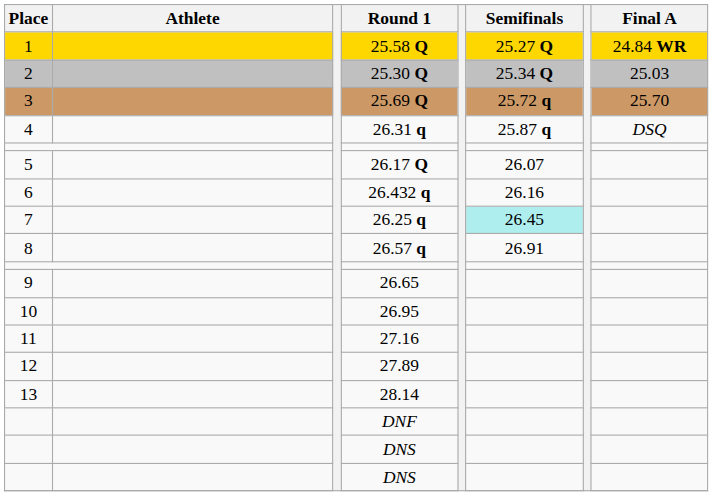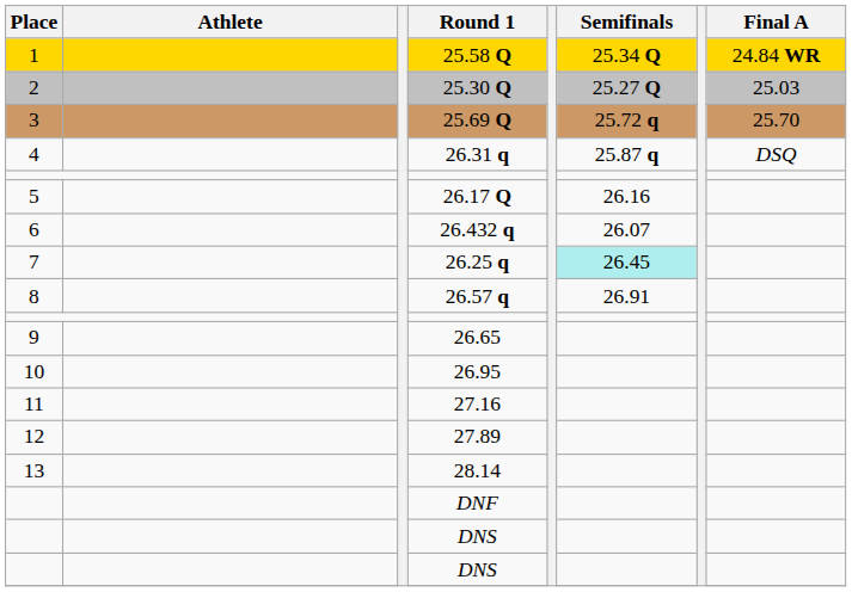 <table class="wikitable" style="text-align:center">
 <tr>
 <th>Place</th>
 <th width=250>Athlete</th>
 <th rowspan=31></th>
 <th width=100>Round 1</th>
 <th rowspan=31></th>
 <th width=100>Semifinals</th>
 <th rowspan=31></th>
 <th width=100>Final A</th>
 </tr>
 <tr bgcolor=gold>
 <td>1</td>
 <td align=left></td>
 <td>25.58 <strong>Q</strong></td>
-<td>25.27 <strong>Q</strong></td>
+<td>25.34 <strong>Q</strong></td>
 <td>24.84 <strong>WR</strong></td>
 </tr>
 <tr bgcolor=silver>
 <td>2</td>
 <td align=left></td>
 <td>25.30 <strong>Q</strong></td>
-<td>25.34 <strong>Q</strong></td>
+<td>25.27 <strong>Q</strong></td>
 <td>25.03</td>
 </tr>
 <tr bgcolor=cc9966>
 <td>3</td>
 <td align=left></td>
 <td>25.69 <strong>Q</strong></td>
 <td>25.72 <strong>q</strong></td>
 <td>25.70</td>
 </tr>
 <tr>
 <td>4</td>
 <td align=left></td>
 <td>26.31 <strong>q</strong></td>
 <td>25.87 <strong>q</strong></td>
 <td><em>DSQ</em></td>
 </tr>
 <tr>
 <td colspan=10></td>
 </tr>
 <tr>
 <td>5</td>
 <td align=left></td>
 <td>26.17 <strong>Q</strong></td>
-<td>26.07</td>
+<td>26.16</td>
 <td></td>
 </tr>
 <tr>
 <td>6</td>
 <td align=left></td>
 <td>26.432 <strong>q</strong></td>
-<td>26.16</td>
+<td>26.07</td>
 <td></td>
 </tr>
 <tr>
 <td>7</td>
 <td align=left></td>
 <td>26.25 <strong>q</strong></td>
 <td style="background: paleturquoise;">26.45</td>
 <td></td>
 </tr>
 <tr>
 <td>8</td>
 <td align=left></td>
 <td>26.57 <strong>q</strong></td>
 <td>26.91</td>
 <td></td>
 </tr>
 <tr>
 <td colspan=10></td>
 </tr>
 <tr>
 <td>9</td>
 <td align=left></td>
 <td>26.65</td>
 <td></td>
 <td></td>
 </tr>
 <tr>
 <td>10</td>
 <td align=left></td>
 <td>26.95</td>
 <td></td>
 <td></td>
 </tr>
 <tr>
 <td>11</td>
 <td align=left></td>
 <td>27.16</td>
 <td></td>
 <td></td>
 </tr>
 <tr>
 <td>12</td>
 <td align=left></td>
 <td>27.89</td>
 <td></td>
 <td></td>
 </tr>
 <tr>
 <td>13</td>
 <td align=left></td>
 <td>28.14</td>
 <td></td>
 <td></td>
 </tr>
 <tr>
 <td></td>
 <td align=left></td>
 <td><em>DNF</em></td>
 <td></td>
 <td></td>
 </tr>
 <tr>
 <td></td>
 <td align=left></td>
 <td><em>DNS</em></td>
 <td></td>
 <td></td>
 </tr>
 <tr>
 <td></td>
 <td align=left></td>
 <td><em>DNS</em></td>
 <td></td>
 <td></td>
 </tr>
 <tr>
 </tr>
 </table>
